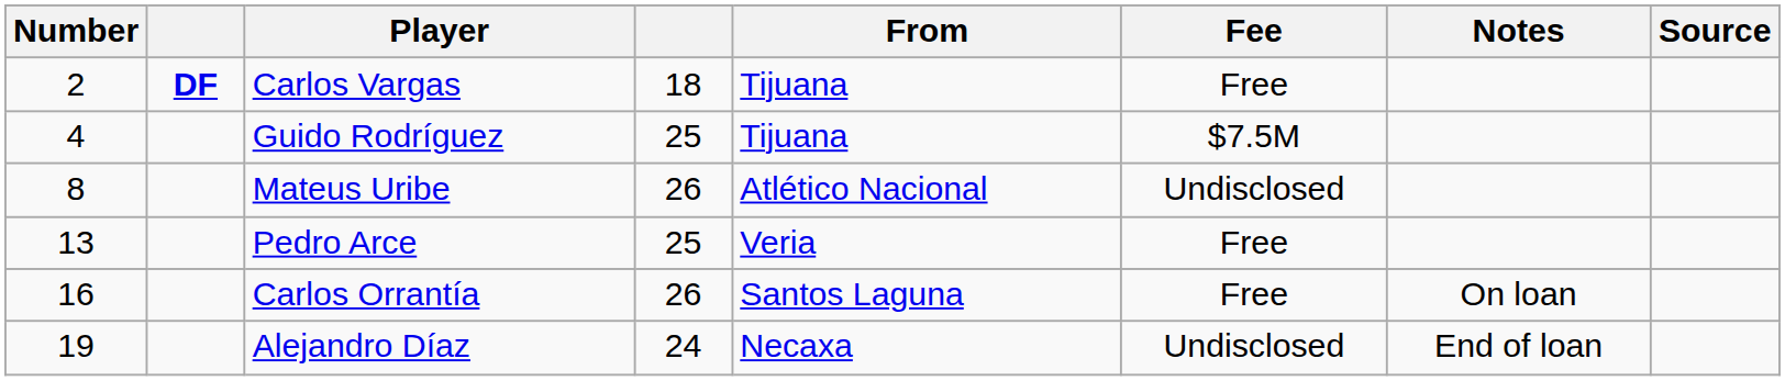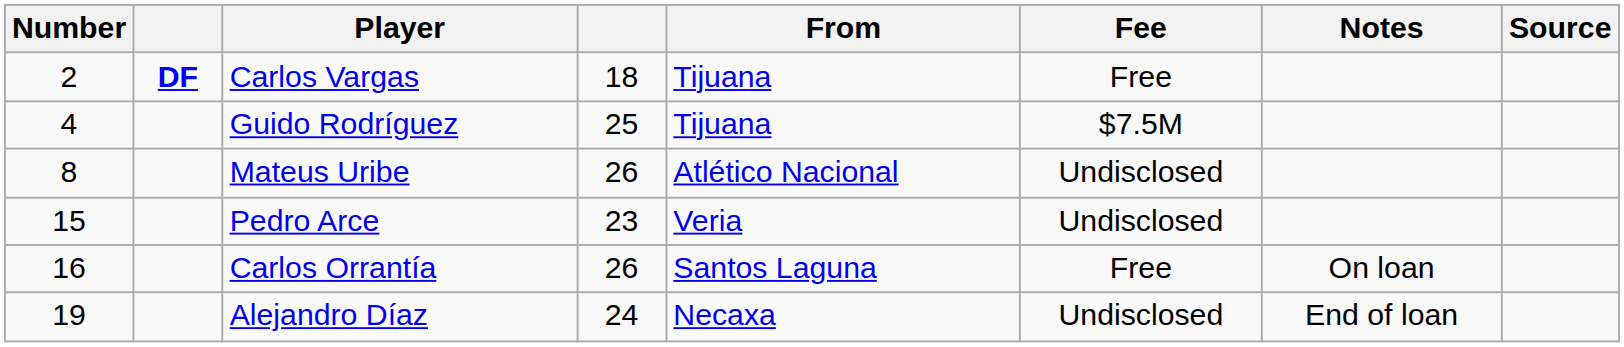 <table class="wikitable sortable">
 <tr>
 <th style="width:40px;">Number</th>
 <th style="width:40px;"></th>
 <th style="width:180px;">Player</th>
 <th style="width:40px;"></th>
 <th style="width:180px;">From</th>
 <th class="unsortable" style="width:120px;">Fee</th>
 <th class="unsortable" style="width:120px;">Notes</th>
 <th style="width:20px;">Source</th>
 </tr>
 <tr>
 <td align=center>2</td>
 <td align="center"><strong><a href='#'>DF</a></strong></td>
 <td> <a href='#'>Carlos Vargas</a></td>
 <td align="center">18</td>
 <td> <a href='#'>Tijuana</a></td>
 <td align="center">Free</td>
 <td align="center"></td>
 <td></td>
 </tr>
 <tr>
 <td align=center>4</td>
 <td align="center"></td>
 <td> <a href='#'>Guido Rodríguez</a></td>
 <td align="center">25</td>
 <td> <a href='#'>Tijuana</a></td>
 <td align="center">$7.5M</td>
 <td align="center"></td>
 <td></td>
 </tr>
 <tr>
 <td align=center>8</td>
 <td align="center"></td>
 <td> <a href='#'>Mateus Uribe</a></td>
 <td align="center">26</td>
 <td> <a href='#'>Atlético Nacional</a></td>
 <td align="center">Undisclosed</td>
 <td align="center"></td>
 <td></td>
 </tr>
 <tr>
-<td align=center>13</td>
+<td align=center>15</td>
 <td align="center"></td>
 <td> <a href='#'>Pedro Arce</a></td>
-<td align="center">25</td>
+<td align="center">23</td>
 <td> <a href='#'>Veria</a></td>
-<td align="center">Free</td>
+<td align="center">Undisclosed</td>
 <td align="center"></td>
 <td></td>
 </tr>
 <tr>
 <td align=center>16</td>
 <td align="center"></td>
 <td> <a href='#'>Carlos Orrantía</a></td>
 <td align="center">26</td>
 <td> <a href='#'>Santos Laguna</a></td>
 <td align="center">Free</td>
 <td align="center">On loan</td>
 <td></td>
 </tr>
 <tr>
 <td align=center>19</td>
 <td align="center"></td>
 <td> <a href='#'>Alejandro Díaz</a></td>
 <td align="center">24</td>
 <td> <a href='#'>Necaxa</a></td>
 <td align="center">Undisclosed</td>
 <td align="center">End of loan</td>
 <td></td>
 </tr>
 </table>
